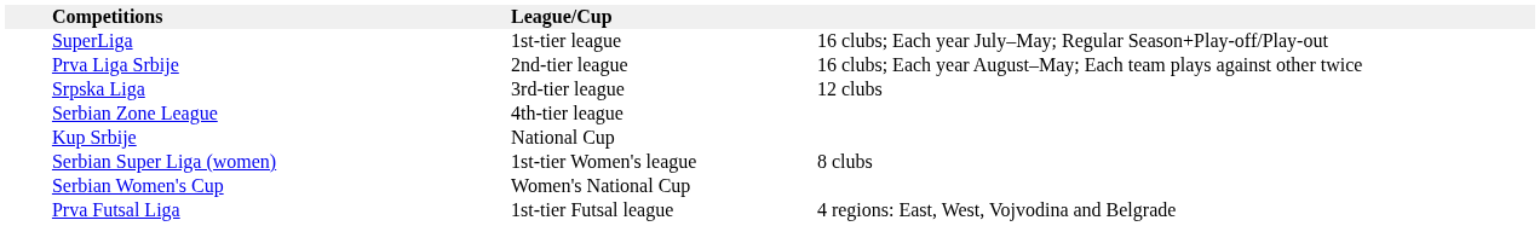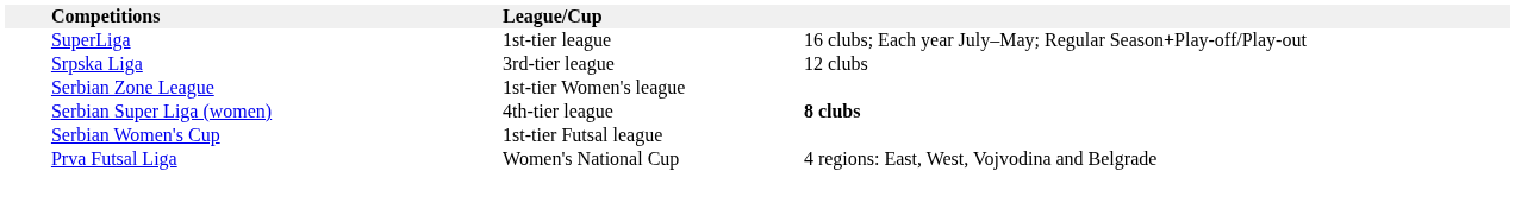 <table width="100%" cellspacing="0">
 <tr bgcolor="F0F0F0">
 <th width="3%" align="left"></th>
 <th width="30%" align="left">Competitions</th>
 <th width="20%" align="left">League/Cup</th>
 <th width="48%" align="left"></th>
 </tr>
 <tr>
 <td></td>
 <td><a href='#'>SuperLiga</a></td>
 <td>1st-tier league</td>
 <td>16 clubs; Each year July–May; Regular Season+Play-off/Play-out</td>
 </tr>
 <tr>
 <td></td>
-<td><a href='#'>Prva Liga Srbije</a></td>
-<td>2nd-tier league</td>
-<td>16 clubs; Each year August–May; Each team plays against other twice</td>
-</tr>
-<tr>
-<td></td>
 <td><a href='#'>Srpska Liga</a></td>
 <td>3rd-tier league</td>
 <td>12 clubs</td>
 </tr>
 <tr>
 <td></td>
 <td><a href='#'>Serbian Zone League</a></td>
-<td>4th-tier league</td>
-<td></td>
-</tr>
-<tr>
-<td></td>
-<td><a href='#'>Kup Srbije</a></td>
-<td>National Cup</td>
+<td>1st-tier Women's league</td>
 <td></td>
 </tr>
 <tr>
 <td></td>
 <td><a href='#'>Serbian Super Liga (women)</a></td>
-<td>1st-tier Women's league</td>
-<td>8 clubs</td>
+<td>4th-tier league</td>
+<td><strong>8 clubs</strong></td>
 </tr>
 <tr>
 <td></td>
 <td><a href='#'>Serbian Women's Cup</a></td>
-<td>Women's National Cup</td>
+<td>1st-tier Futsal league</td>
 <td></td>
 </tr>
 <tr>
 <td></td>
 <td><a href='#'>Prva Futsal Liga</a></td>
-<td>1st-tier Futsal league</td>
+<td>Women's National Cup</td>
 <td>4 regions: East, West, Vojvodina and Belgrade</td>
 </tr>
 <tr>
 </tr>
 </table>
